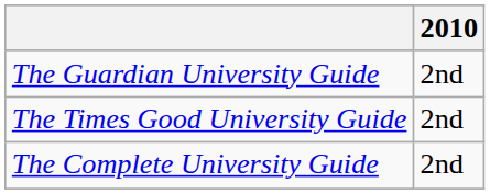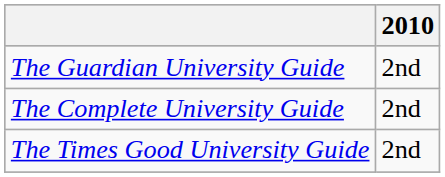 <table class="wikitable">
 <tr>
 <th></th>
 <th>2010</th>
 </tr>
 <tr>
 <td><em><a href='#'>The Guardian University Guide</a></em></td>
 <td>2nd</td>
 </tr>
 <tr>
+<td><em><a href='#'>The Complete University Guide</a></em></td>
+<td>2nd</td>
+</tr>
+<tr>
 <td><em><a href='#'>The Times Good University Guide</a></em></td>
 <td>2nd</td>
 </tr>
-<tr>
-<td><em><a href='#'>The Complete University Guide</a></em></td>
-<td>2nd</td>
-</tr>
 </table>
